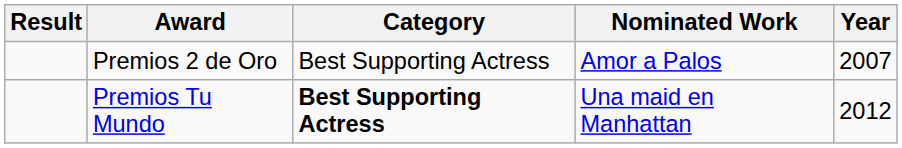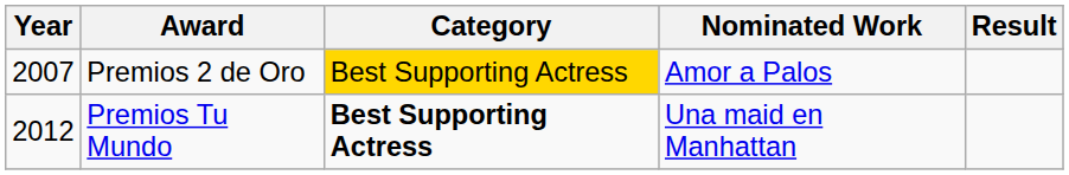 <table class="wikitable">
 <tr>
-<th>Result</th>
+<th>Year</th>
 <th>Award</th>
 <th>Category</th>
 <th>Nominated Work</th>
-<th>Year</th>
+<th>Result</th>
 </tr>
 <tr>
+<td>2007</td>
+<td>Premios 2 de Oro</td>
+<td style="background: gold;">Best Supporting Actress</td>
+<td><a href='#'>Amor a Palos</a></td>
 <td></td>
-<td>Premios 2 de Oro</td>
-<td>Best Supporting Actress</td>
-<td><a href='#'>Amor a Palos</a></td>
-<td>2007</td>
 </tr>
 <tr>
-<td></td>
+<td>2012</td>
 <td><a href='#'>Premios Tu Mundo</a></td>
 <td><strong>Best Supporting Actress </strong></td>
 <td><a href='#'>Una maid en Manhattan</a></td>
-<td>2012</td>
+<td></td>
 </tr>
 </table>
